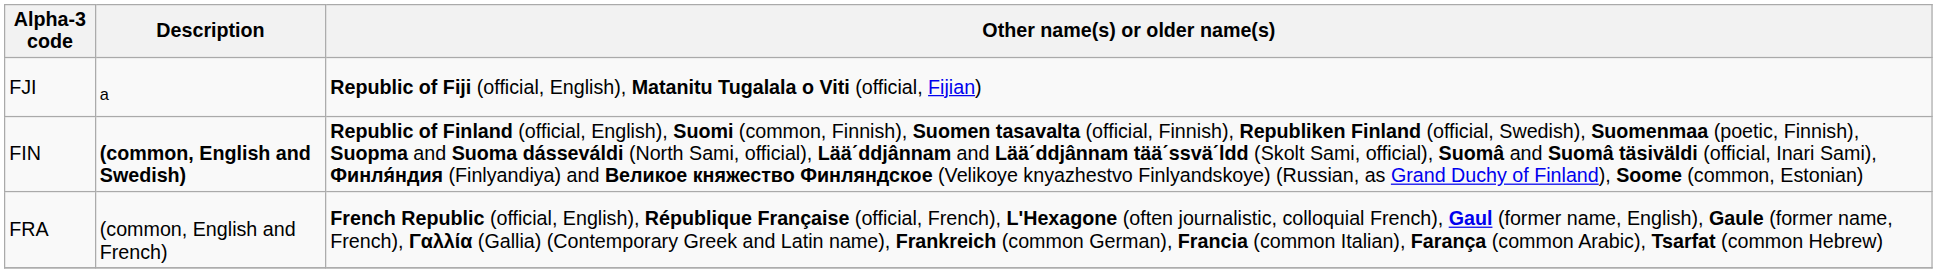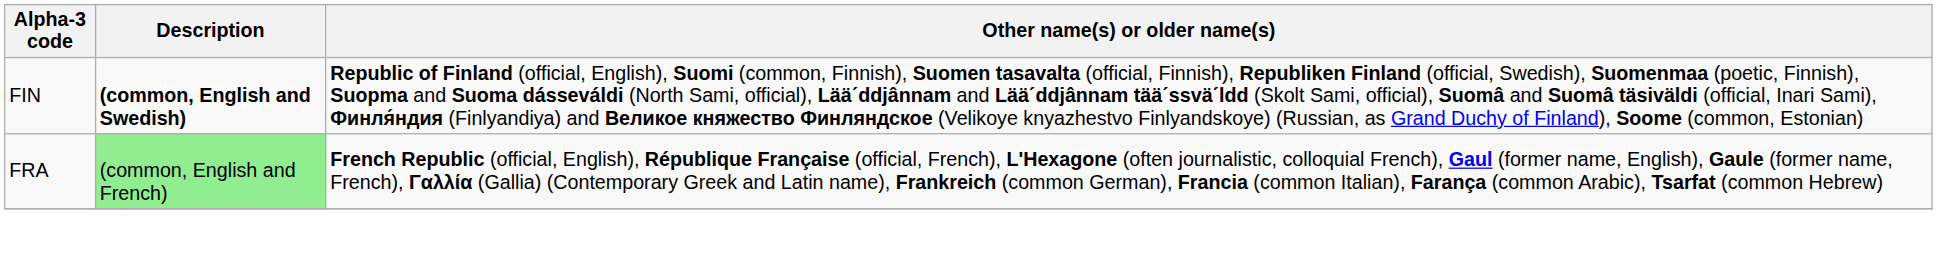 <table class="wikitable">
 <tr>
 <th>Alpha-3 code</th>
 <th width=180px>Description</th>
 <th>Other name(s) or older name(s)</th>
-</tr>
-<tr>
-<td>FJI</td>
-<td> <br> <sup>a</sup></td>
-<td><strong>Republic of Fiji</strong> (official, English), <strong>Matanitu Tugalala o Viti</strong> (official, <a href='#'>Fijian</a>)</td>
 </tr>
 <tr>
 <td>FIN</td>
 <td><strong> <br>(common, English and Swedish)</strong></td>
 <td><strong>Republic of Finland</strong> (official, English), <strong>Suomi</strong> (common, Finnish), <strong>Suomen tasavalta</strong> (official, Finnish), <strong>Republiken Finland</strong> (official, Swedish), <strong>Suomenmaa</strong> (poetic, Finnish), <strong>Suopma</strong> and <strong>Suoma dásseváldi</strong> (North Sami, official), <strong>Lääˊddjânnam</strong> and <strong>Lääˊddjânnam tääˊssväˊldd</strong> (Skolt Sami, official), <strong>Suomâ</strong> and <strong>Suomâ täsiväldi</strong> (official, Inari Sami), <strong>Финля́ндия</strong> (Finlyandiya) and <strong>Великое княжество Финляндское</strong> (Velikoye knyazhestvo Finlyandskoye) (Russian, as <a href='#'>Grand Duchy of Finland</a>), <strong>Soome</strong> (common, Estonian)</td>
 </tr>
 <tr>
 <td>FRA</td>
-<td> <br>(common, English and French)</td>
+<td style="background: lightgreen;"> <br>(common, English and French)</td>
 <td><strong>French Republic</strong> (official, English), <strong>République Française</strong> (official, French), <strong>L'Hexagone</strong> (often journalistic, colloquial French), <strong><a href='#'>Gaul</a></strong> (former name, English), <strong>Gaule</strong> (former name, French), <strong>Γαλλία</strong> (Gallia) (Contemporary Greek and Latin name), <strong>Frankreich</strong> (common German), <strong>Francia</strong> (common Italian), <strong>Farança</strong> (common Arabic), <strong>Tsarfat</strong> (common Hebrew)</td>
 </tr>
 <tr>
 </tr>
 </table>
